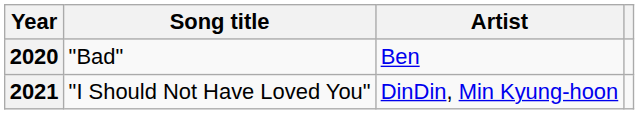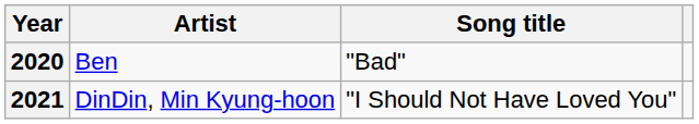 <table class="wikitable plainrowheaders sortable">
 <tr>
 <th scope="col">Year</th>
+<th scope="col">Artist</th>
 <th scope="col">Song title</th>
-<th scope="col">Artist</th>
 <th scope="col" class="unsortable"></th>
 </tr>
 <tr>
 <th scope="row">2020</th>
+<td><a href='#'>Ben</a></td>
 <td>"Bad"</td>
-<td><a href='#'>Ben</a></td>
 <td style="text-align:center"></td>
 </tr>
 <tr>
 <th scope="row">2021</th>
+<td><a href='#'>DinDin</a>, <a href='#'>Min Kyung-hoon</a></td>
 <td>"I Should Not Have Loved You"</td>
-<td><a href='#'>DinDin</a>, <a href='#'>Min Kyung-hoon</a></td>
 <td style="text-align:center"></td>
 </tr>
 </table>
